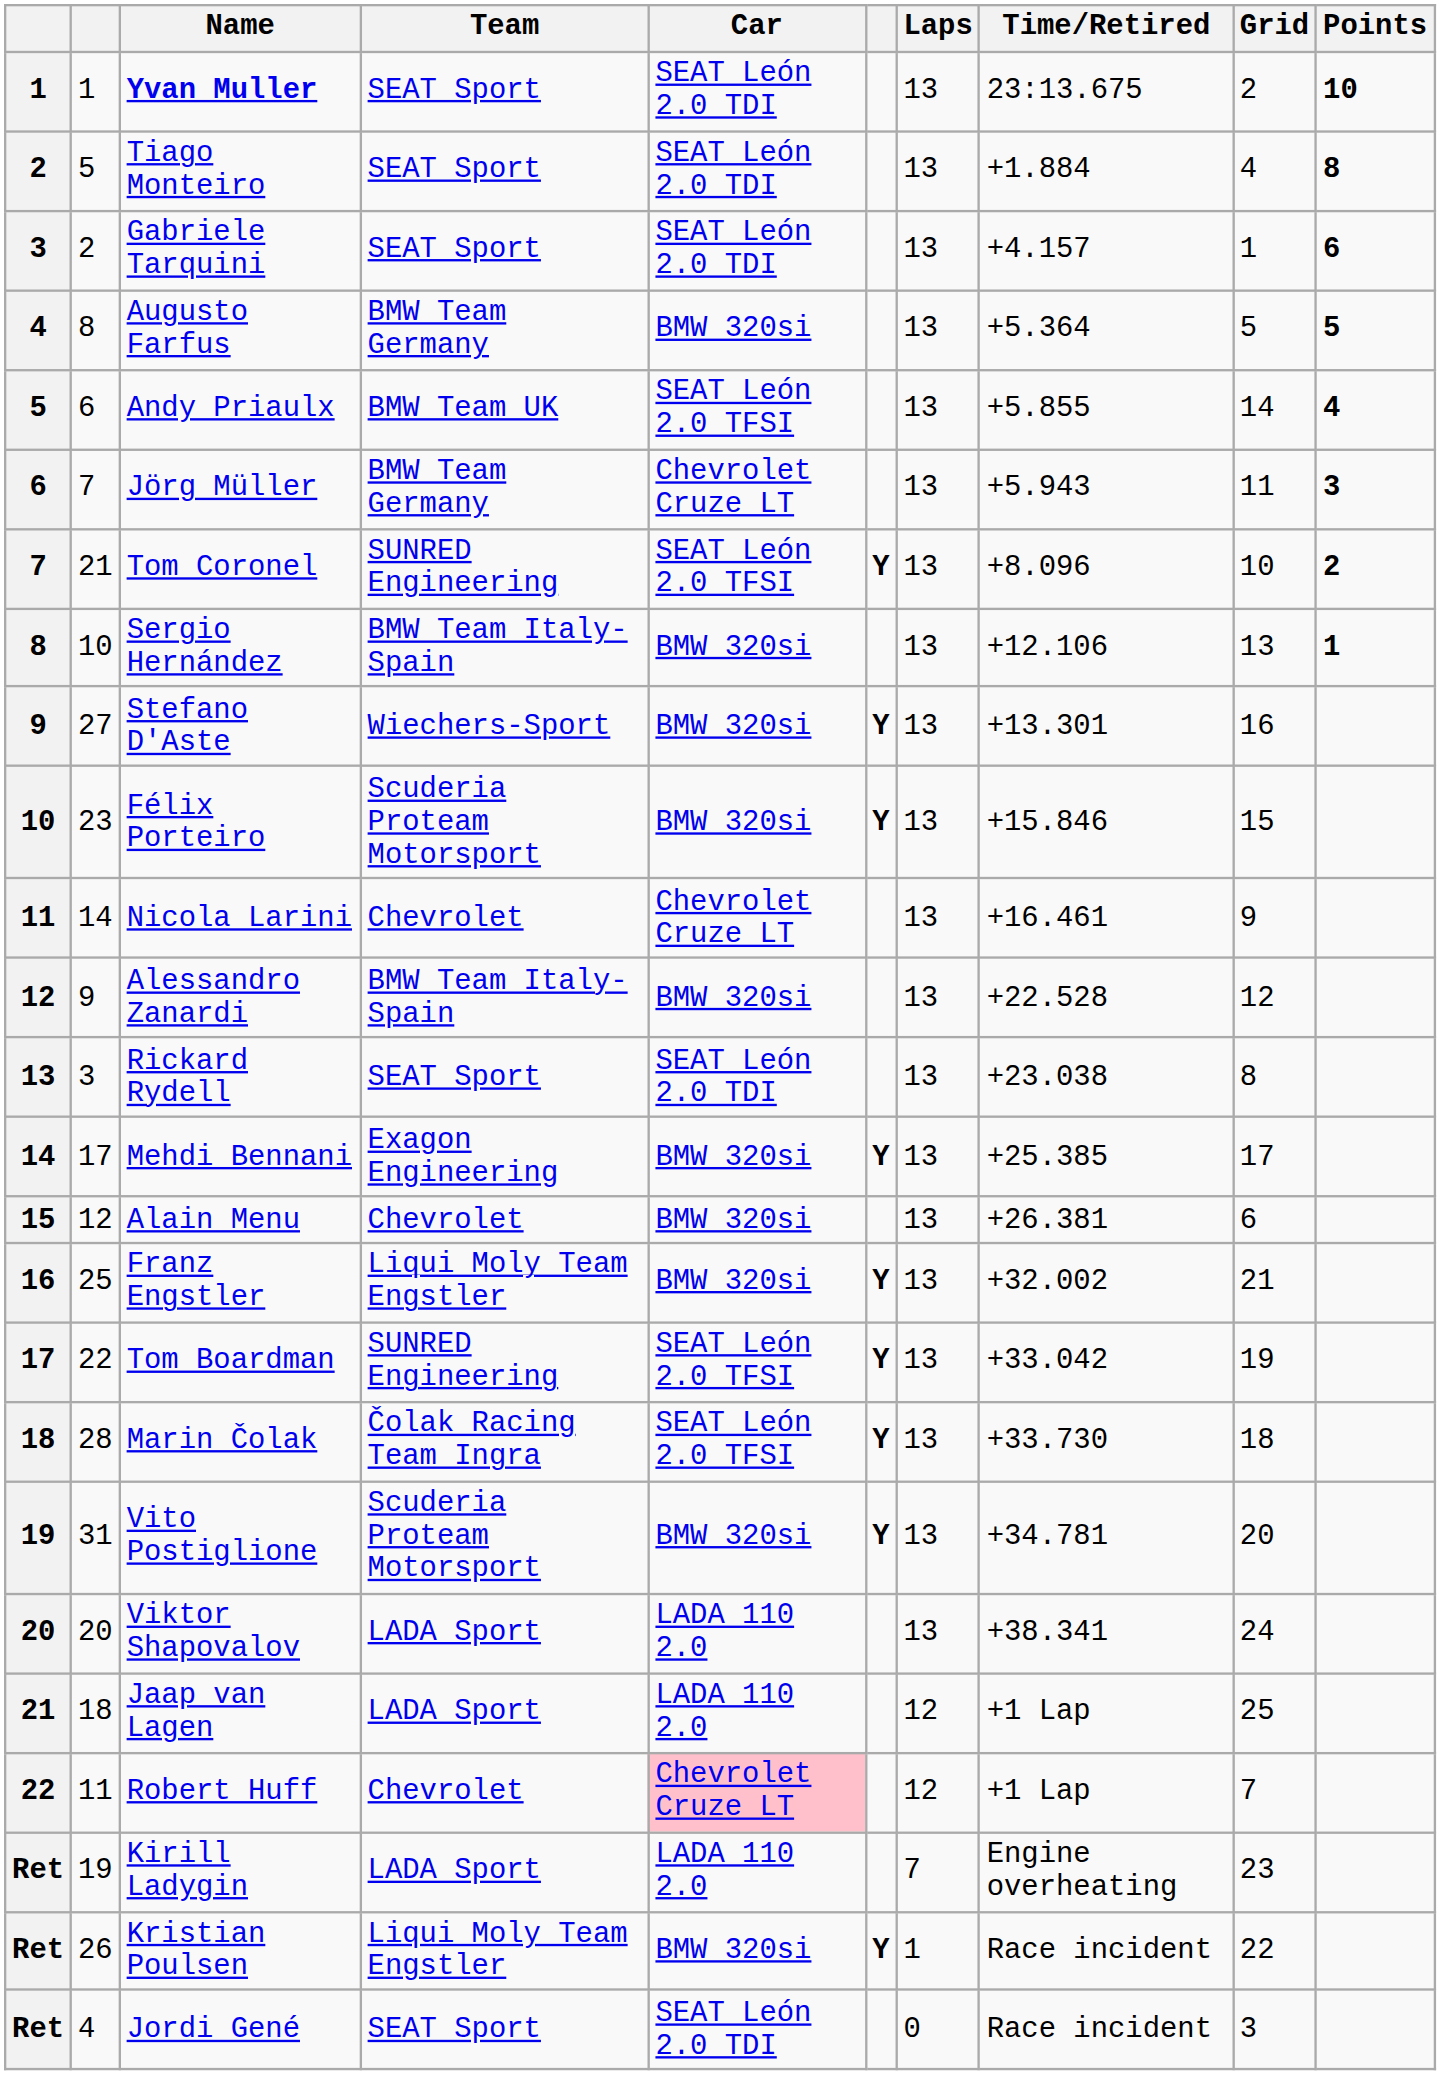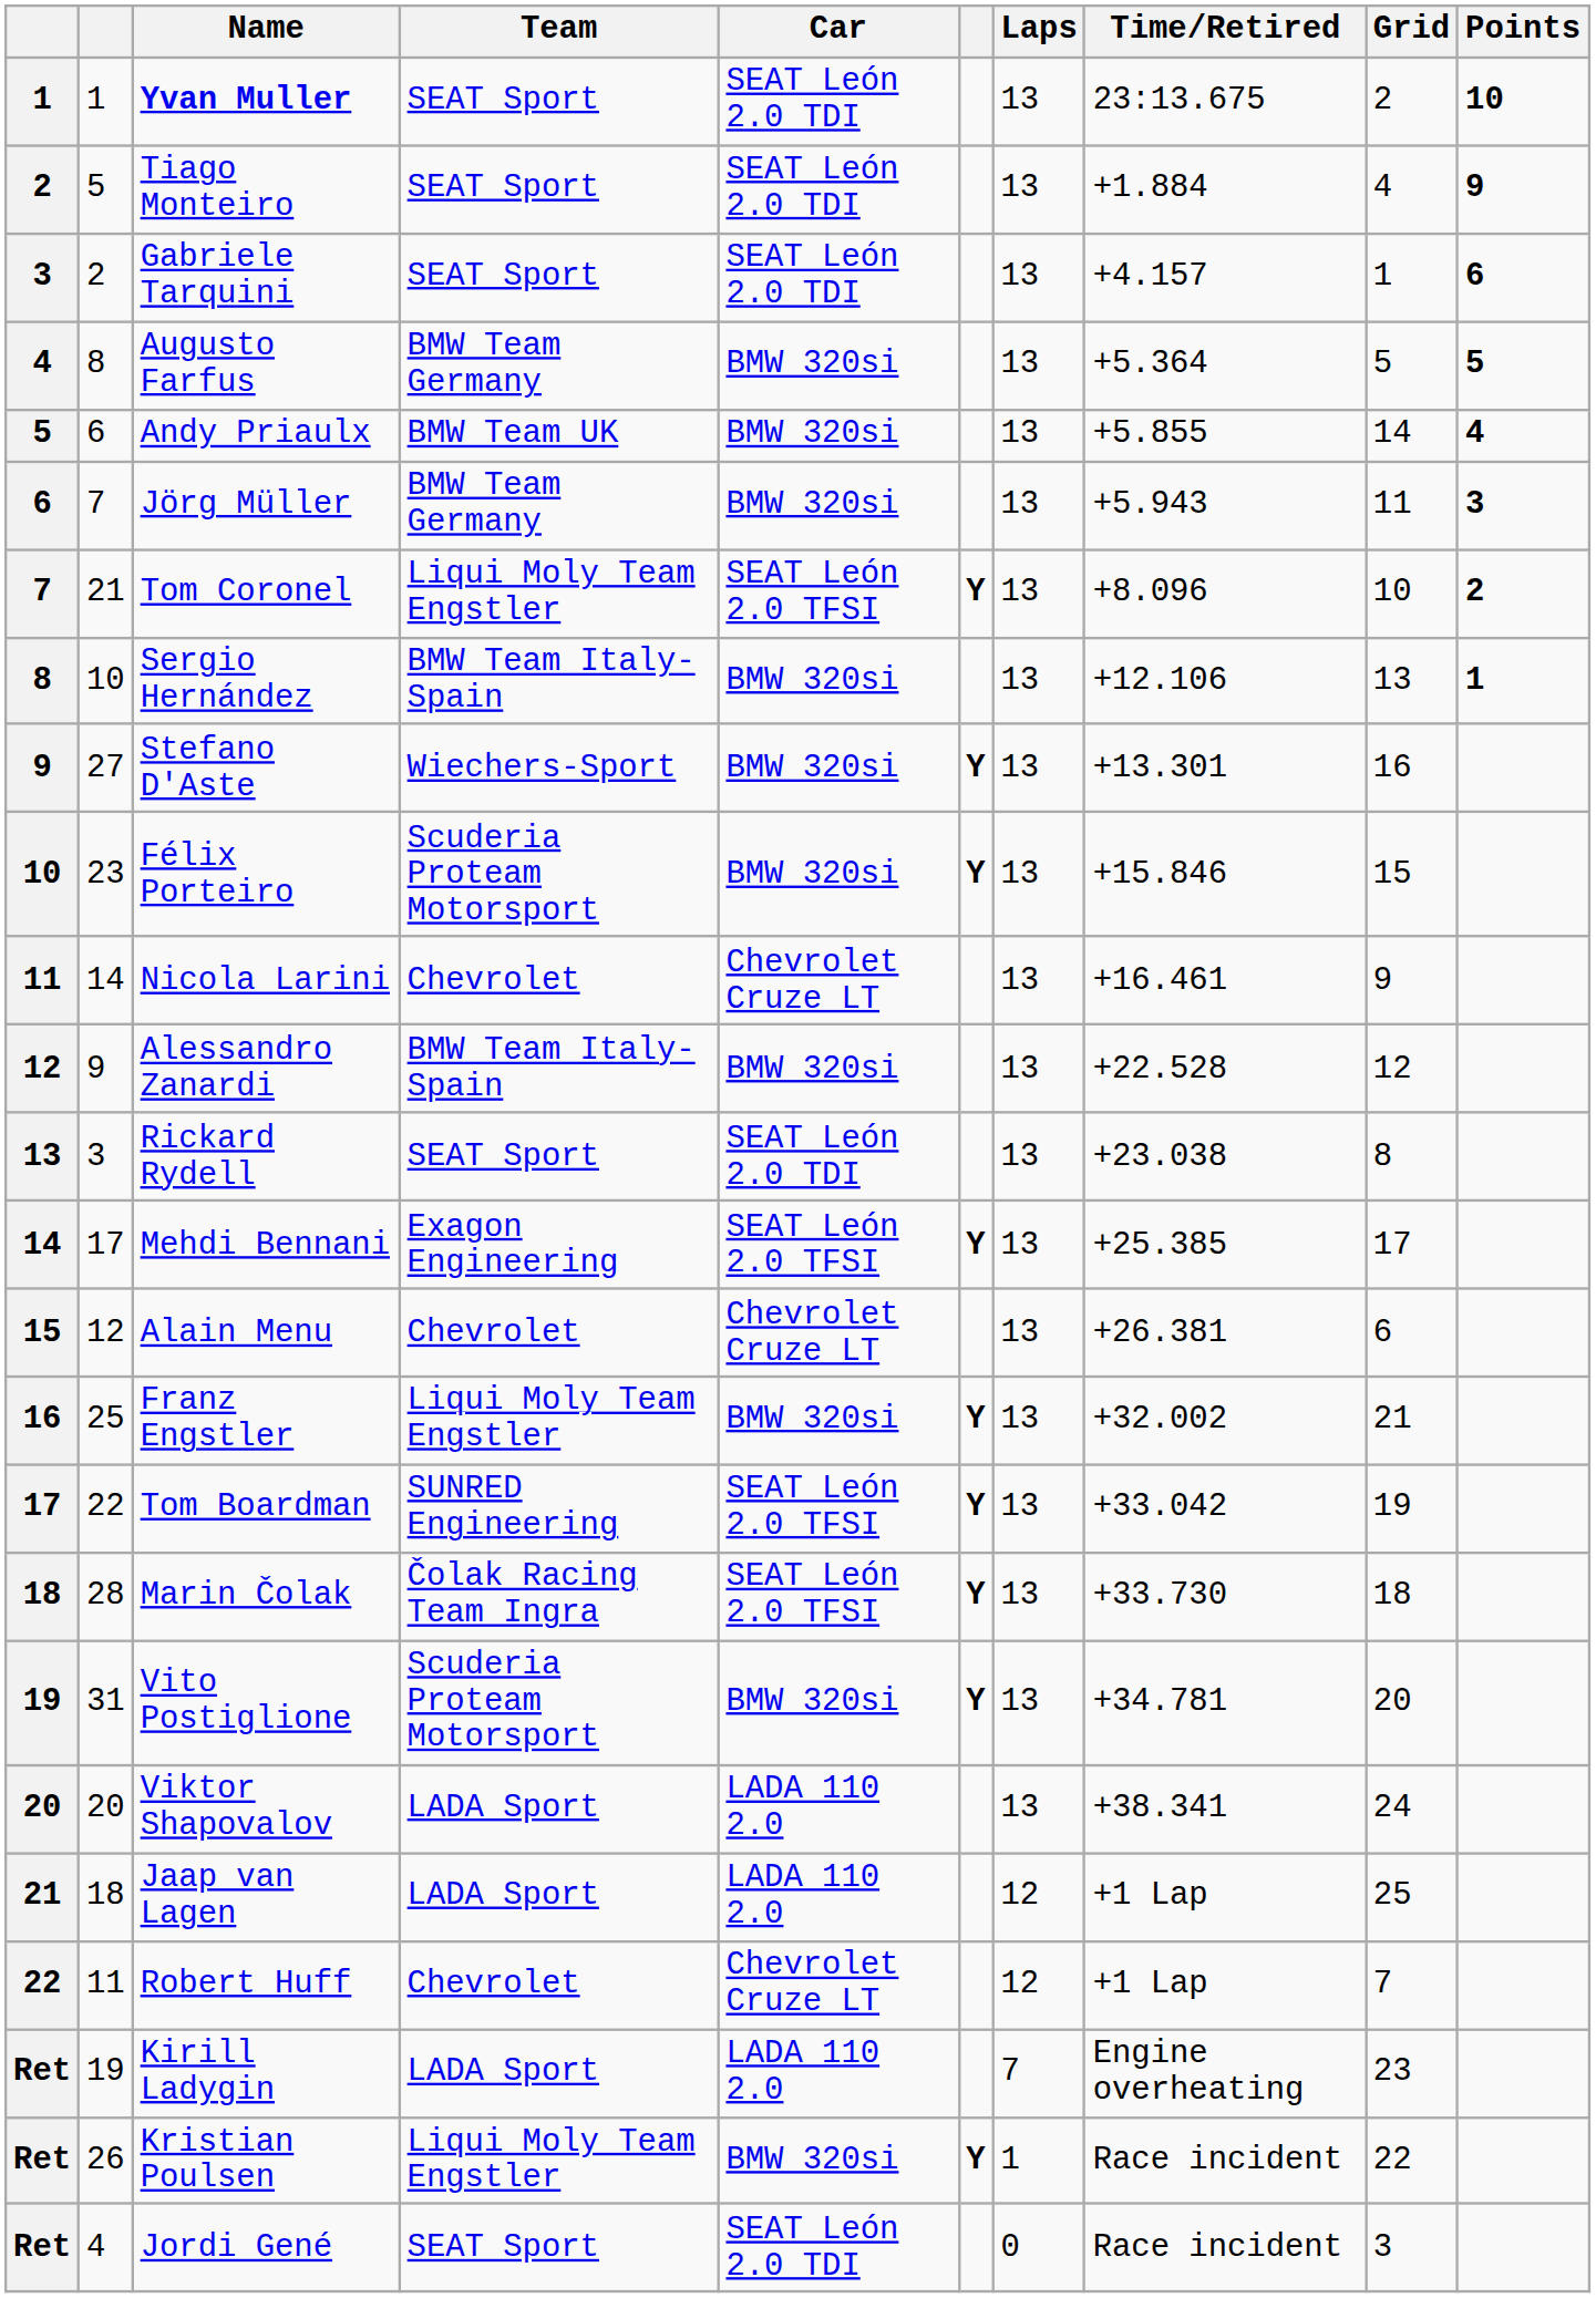 <table class="wikitable sortable" style="font-size: 95%;">
 <tr>
 <th></th>
 <th></th>
 <th>Name</th>
 <th>Team</th>
 <th>Car</th>
 <th></th>
 <th>Laps</th>
 <th>Time/Retired</th>
 <th>Grid</th>
 <th>Points</th>
 </tr>
 <tr>
 <th>1</th>
 <td>1</td>
 <td> <strong><a href='#'>Yvan Muller</a></strong></td>
 <td><a href='#'>SEAT Sport</a></td>
 <td><a href='#'>SEAT León 2.0 TDI</a></td>
 <td></td>
 <td>13</td>
 <td>23:13.675</td>
 <td>2</td>
 <td><strong>10</strong></td>
 </tr>
 <tr>
 <th>2</th>
 <td>5</td>
 <td> <a href='#'>Tiago Monteiro</a></td>
 <td><a href='#'>SEAT Sport</a></td>
 <td><a href='#'>SEAT León 2.0 TDI</a></td>
 <td></td>
 <td>13</td>
 <td>+1.884</td>
 <td>4</td>
-<td><strong>8</strong></td>
+<td><strong>9</strong></td>
 </tr>
 <tr>
 <th>3</th>
 <td>2</td>
 <td> <a href='#'>Gabriele Tarquini</a></td>
 <td><a href='#'>SEAT Sport</a></td>
 <td><a href='#'>SEAT León 2.0 TDI</a></td>
 <td></td>
 <td>13</td>
 <td>+4.157</td>
 <td>1</td>
 <td><strong>6</strong></td>
 </tr>
 <tr>
 <th>4</th>
 <td>8</td>
 <td> <a href='#'>Augusto Farfus</a></td>
 <td><a href='#'>BMW Team Germany</a></td>
 <td><a href='#'>BMW 320si</a></td>
 <td></td>
 <td>13</td>
 <td>+5.364</td>
 <td>5</td>
 <td><strong>5</strong></td>
 </tr>
 <tr>
 <th>5</th>
 <td>6</td>
 <td> <a href='#'>Andy Priaulx</a></td>
 <td><a href='#'>BMW Team UK</a></td>
-<td><a href='#'>SEAT León 2.0 TFSI</a></td>
+<td><a href='#'>BMW 320si</a></td>
 <td></td>
 <td>13</td>
 <td>+5.855</td>
 <td>14</td>
 <td><strong>4</strong></td>
 </tr>
 <tr>
 <th>6</th>
 <td>7</td>
 <td> <a href='#'>Jörg Müller</a></td>
 <td><a href='#'>BMW Team Germany</a></td>
-<td><a href='#'>Chevrolet Cruze LT</a></td>
+<td><a href='#'>BMW 320si</a></td>
 <td></td>
 <td>13</td>
 <td>+5.943</td>
 <td>11</td>
 <td><strong>3</strong></td>
 </tr>
 <tr>
 <th>7</th>
 <td>21</td>
 <td> <a href='#'>Tom Coronel</a></td>
-<td><a href='#'>SUNRED Engineering</a></td>
+<td><a href='#'>Liqui Moly Team Engstler</a></td>
 <td><a href='#'>SEAT León 2.0 TFSI</a></td>
 <td align=center><strong><span>Y</span></strong></td>
 <td>13</td>
 <td>+8.096</td>
 <td>10</td>
 <td><strong>2</strong></td>
 </tr>
 <tr>
 <th>8</th>
 <td>10</td>
 <td> <a href='#'>Sergio Hernández</a></td>
 <td><a href='#'>BMW Team Italy-Spain</a></td>
 <td><a href='#'>BMW 320si</a></td>
 <td></td>
 <td>13</td>
 <td>+12.106</td>
 <td>13</td>
 <td><strong>1</strong></td>
 </tr>
 <tr>
 <th>9</th>
 <td>27</td>
 <td> <a href='#'>Stefano D'Aste</a></td>
 <td><a href='#'>Wiechers-Sport</a></td>
 <td><a href='#'>BMW 320si</a></td>
 <td align=center><strong><span>Y</span></strong></td>
 <td>13</td>
 <td>+13.301</td>
 <td>16</td>
 <td></td>
 </tr>
 <tr>
 <th>10</th>
 <td>23</td>
 <td> <a href='#'>Félix Porteiro</a></td>
 <td><a href='#'>Scuderia Proteam Motorsport</a></td>
 <td><a href='#'>BMW 320si</a></td>
 <td align=center><strong><span>Y</span></strong></td>
 <td>13</td>
 <td>+15.846</td>
 <td>15</td>
 <td></td>
 </tr>
 <tr>
 <th>11</th>
 <td>14</td>
 <td> <a href='#'>Nicola Larini</a></td>
 <td><a href='#'>Chevrolet</a></td>
 <td><a href='#'>Chevrolet Cruze LT</a></td>
 <td></td>
 <td>13</td>
 <td>+16.461</td>
 <td>9</td>
 <td></td>
 </tr>
 <tr>
 <th>12</th>
 <td>9</td>
 <td> <a href='#'>Alessandro Zanardi</a></td>
 <td><a href='#'>BMW Team Italy-Spain</a></td>
 <td><a href='#'>BMW 320si</a></td>
 <td></td>
 <td>13</td>
 <td>+22.528</td>
 <td>12</td>
 <td></td>
 </tr>
 <tr>
 <th>13</th>
 <td>3</td>
 <td> <a href='#'>Rickard Rydell</a></td>
 <td><a href='#'>SEAT Sport</a></td>
 <td><a href='#'>SEAT León 2.0 TDI</a></td>
 <td></td>
 <td>13</td>
 <td>+23.038</td>
 <td>8</td>
 <td></td>
 </tr>
 <tr>
 <th>14</th>
 <td>17</td>
 <td> <a href='#'>Mehdi Bennani</a></td>
 <td><a href='#'>Exagon Engineering</a></td>
-<td><a href='#'>BMW 320si</a></td>
+<td><a href='#'>SEAT León 2.0 TFSI</a></td>
 <td align=center><strong><span>Y</span></strong></td>
 <td>13</td>
 <td>+25.385</td>
 <td>17</td>
 <td></td>
 </tr>
 <tr>
 <th>15</th>
 <td>12</td>
 <td> <a href='#'>Alain Menu</a></td>
 <td><a href='#'>Chevrolet</a></td>
-<td><a href='#'>BMW 320si</a></td>
+<td><a href='#'>Chevrolet Cruze LT</a></td>
 <td></td>
 <td>13</td>
 <td>+26.381</td>
 <td>6</td>
 <td></td>
 </tr>
 <tr>
 <th>16</th>
 <td>25</td>
 <td> <a href='#'>Franz Engstler</a></td>
 <td><a href='#'>Liqui Moly Team Engstler</a></td>
 <td><a href='#'>BMW 320si</a></td>
 <td align=center><strong><span>Y</span></strong></td>
 <td>13</td>
 <td>+32.002</td>
 <td>21</td>
 <td></td>
 </tr>
 <tr>
 <th>17</th>
 <td>22</td>
 <td> <a href='#'>Tom Boardman</a></td>
 <td><a href='#'>SUNRED Engineering</a></td>
 <td><a href='#'>SEAT León 2.0 TFSI</a></td>
 <td align=center><strong><span>Y</span></strong></td>
 <td>13</td>
 <td>+33.042</td>
 <td>19</td>
 <td></td>
 </tr>
 <tr>
 <th>18</th>
 <td>28</td>
 <td> <a href='#'>Marin Čolak</a></td>
 <td><a href='#'>Čolak Racing Team Ingra</a></td>
 <td><a href='#'>SEAT León 2.0 TFSI</a></td>
 <td align=center><strong><span>Y</span></strong></td>
 <td>13</td>
 <td>+33.730</td>
 <td>18</td>
 <td></td>
 </tr>
 <tr>
 <th>19</th>
 <td>31</td>
 <td> <a href='#'>Vito Postiglione</a></td>
 <td><a href='#'>Scuderia Proteam Motorsport</a></td>
 <td><a href='#'>BMW 320si</a></td>
 <td align=center><strong><span>Y</span></strong></td>
 <td>13</td>
 <td>+34.781</td>
 <td>20</td>
 <td></td>
 </tr>
 <tr>
 <th>20</th>
 <td>20</td>
 <td> <a href='#'>Viktor Shapovalov</a></td>
 <td><a href='#'>LADA Sport</a></td>
 <td><a href='#'>LADA 110 2.0</a></td>
 <td></td>
 <td>13</td>
 <td>+38.341</td>
 <td>24</td>
 <td></td>
 </tr>
 <tr>
 <th>21</th>
 <td>18</td>
 <td> <a href='#'>Jaap van Lagen</a></td>
 <td><a href='#'>LADA Sport</a></td>
 <td><a href='#'>LADA 110 2.0</a></td>
 <td></td>
 <td>12</td>
 <td>+1 Lap</td>
 <td>25</td>
 <td></td>
 </tr>
 <tr>
 <th>22</th>
 <td>11</td>
 <td> <a href='#'>Robert Huff</a></td>
 <td><a href='#'>Chevrolet</a></td>
-<td style="background: pink;"><a href='#'>Chevrolet Cruze LT</a></td>
+<td><a href='#'>Chevrolet Cruze LT</a></td>
 <td></td>
 <td>12</td>
 <td>+1 Lap</td>
 <td>7</td>
 <td></td>
 </tr>
 <tr>
 <th>Ret</th>
 <td>19</td>
 <td> <a href='#'>Kirill Ladygin</a></td>
 <td><a href='#'>LADA Sport</a></td>
 <td><a href='#'>LADA 110 2.0</a></td>
 <td></td>
 <td>7</td>
 <td>Engine overheating</td>
 <td>23</td>
 <td></td>
 </tr>
 <tr>
 <th>Ret</th>
 <td>26</td>
 <td> <a href='#'>Kristian Poulsen</a></td>
 <td><a href='#'>Liqui Moly Team Engstler</a></td>
 <td><a href='#'>BMW 320si</a></td>
 <td align=center><strong><span>Y</span></strong></td>
 <td>1</td>
 <td>Race incident</td>
 <td>22</td>
 <td></td>
 </tr>
 <tr>
 <th>Ret</th>
 <td>4</td>
 <td> <a href='#'>Jordi Gené</a></td>
 <td><a href='#'>SEAT Sport</a></td>
 <td><a href='#'>SEAT León 2.0 TDI</a></td>
 <td></td>
 <td>0</td>
 <td>Race incident</td>
 <td>3</td>
 <td></td>
 </tr>
 </table>
